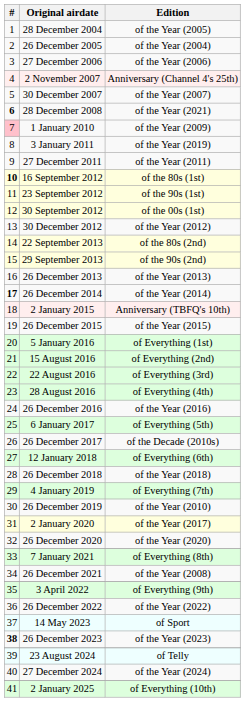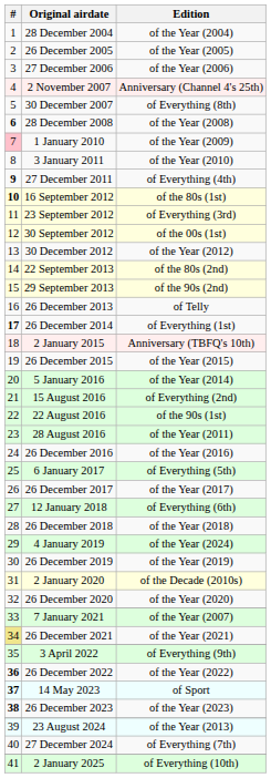 <table class="wikitable" style="text-align:center">
 <tr>
 <th>#</th>
 <th>Original airdate</th>
 <th>Edition</th>
 </tr>
 <tr>
 <td>1</td>
 <td>28 December 2004</td>
-<td>of the Year (2005)</td>
+<td>of the Year (2004)</td>
 </tr>
 <tr>
 <td>2</td>
 <td>26 December 2005</td>
-<td>of the Year (2004)</td>
+<td>of the Year (2005)</td>
 </tr>
 <tr>
 <td>3</td>
 <td>27 December 2006</td>
 <td>of the Year (2006)</td>
 </tr>
 <tr bgcolor="#FFEEEE">
 <td>4</td>
 <td>2 November 2007</td>
 <td>Anniversary (Channel 4's 25th)</td>
 </tr>
 <tr>
 <td>5</td>
 <td>30 December 2007</td>
-<td>of the Year (2007)</td>
+<td>of Everything (8th)</td>
 </tr>
 <tr>
 <td><strong>6</strong></td>
 <td>28 December 2008</td>
-<td>of the Year (2021)</td>
+<td>of the Year (2008)</td>
 </tr>
 <tr>
 <td style="background: pink;">7</td>
 <td>1 January 2010</td>
 <td>of the Year (2009)</td>
 </tr>
 <tr>
 <td>8</td>
 <td>3 January 2011</td>
-<td>of the Year (2019)</td>
+<td>of the Year (2010)</td>
 </tr>
 <tr>
-<td>9</td>
+<td><strong>9</strong></td>
 <td>27 December 2011</td>
-<td>of the Year (2011)</td>
+<td>of Everything (4th)</td>
 </tr>
 <tr bgcolor="#FFFFDD">
 <td><strong>10</strong></td>
 <td>16 September 2012</td>
 <td>of the 80s (1st)</td>
 </tr>
 <tr bgcolor="#FFFFDD">
 <td>11</td>
 <td>23 September 2012</td>
-<td>of the 90s (1st)</td>
+<td>of Everything (3rd)</td>
 </tr>
 <tr bgcolor="#FFFFDD">
 <td>12</td>
 <td>30 September 2012</td>
 <td>of the 00s (1st)</td>
 </tr>
 <tr>
 <td>13</td>
 <td>30 December 2012</td>
 <td>of the Year (2012)</td>
 </tr>
 <tr bgcolor="#FFFFDD">
 <td>14</td>
 <td>22 September 2013</td>
 <td>of the 80s (2nd)</td>
 </tr>
 <tr bgcolor="#FFFFDD">
 <td>15</td>
 <td>29 September 2013</td>
 <td>of the 90s (2nd)</td>
 </tr>
 <tr>
 <td>16</td>
 <td>26 December 2013</td>
-<td>of the Year (2013)</td>
+<td>of Telly</td>
 </tr>
 <tr>
 <td><strong>17</strong></td>
 <td>26 December 2014</td>
-<td>of the Year (2014)</td>
+<td>of Everything (1st)</td>
 </tr>
 <tr bgcolor="#FFEEEE">
 <td>18</td>
 <td>2 January 2015</td>
 <td>Anniversary (TBFQ's 10th)</td>
 </tr>
 <tr>
 <td>19</td>
 <td>26 December 2015</td>
 <td>of the Year (2015)</td>
 </tr>
 <tr bgcolor="#DDFFDD">
 <td>20</td>
 <td>5 January 2016</td>
-<td>of Everything (1st)</td>
+<td>of the Year (2014)</td>
 </tr>
 <tr bgcolor="#DDFFDD">
 <td>21</td>
 <td>15 August 2016</td>
 <td>of Everything (2nd)</td>
 </tr>
 <tr bgcolor="#DDFFDD">
 <td>22</td>
 <td>22 August 2016</td>
-<td>of Everything (3rd)</td>
+<td>of the 90s (1st)</td>
 </tr>
 <tr bgcolor="#DDFFDD">
 <td>23</td>
 <td>28 August 2016</td>
-<td>of Everything (4th)</td>
+<td>of the Year (2011)</td>
 </tr>
 <tr>
 <td>24</td>
 <td>26 December 2016</td>
 <td>of the Year (2016)</td>
 </tr>
 <tr bgcolor="#DDFFDD">
 <td>25</td>
 <td>6 January 2017</td>
 <td>of Everything (5th)</td>
 </tr>
 <tr>
 <td>26</td>
 <td>26 December 2017</td>
-<td>of the Decade (2010s)</td>
+<td>of the Year (2017)</td>
 </tr>
 <tr bgcolor="#DDFFDD">
 <td>27</td>
 <td>12 January 2018</td>
 <td>of Everything (6th)</td>
 </tr>
 <tr>
 <td>28</td>
 <td>26 December 2018</td>
 <td>of the Year (2018)</td>
 </tr>
 <tr bgcolor="#DDFFDD">
 <td>29</td>
 <td>4 January 2019</td>
-<td>of Everything (7th)</td>
+<td>of the Year (2024)</td>
 </tr>
 <tr>
 <td>30</td>
 <td>26 December 2019</td>
-<td>of the Year (2010)</td>
+<td>of the Year (2019)</td>
 </tr>
 <tr bgcolor="#FFFFDD">
 <td>31</td>
 <td>2 January 2020</td>
-<td>of the Year (2017)</td>
+<td>of the Decade (2010s)</td>
 </tr>
 <tr>
 <td>32</td>
 <td>26 December 2020</td>
 <td>of the Year (2020)</td>
 </tr>
 <tr bgcolor="#FFFFDD">
 </tr>
 <tr>
 </tr>
 <tr bgcolor="#DDFFDD">
 <td>33</td>
 <td>7 January 2021</td>
-<td>of Everything (8th)</td>
+<td>of the Year (2007)</td>
 </tr>
 <tr>
-<td>34</td>
+<td style="background: khaki;">34</td>
 <td>26 December 2021</td>
-<td>of the Year (2008)</td>
+<td>of the Year (2021)</td>
 </tr>
 <tr>
 </tr>
 <tr bgcolor="#DDFFDD">
 <td>35</td>
 <td>3 April 2022</td>
 <td>of Everything (9th)</td>
 </tr>
 <tr>
-<td>36</td>
+<td><strong>36</strong></td>
 <td>26 December 2022</td>
 <td>of the Year (2022)</td>
 </tr>
 <tr bgcolor="#EEFFFF">
-<td>37</td>
+<td><strong>37</strong></td>
 <td>14 May 2023</td>
 <td>of Sport</td>
 </tr>
 <tr>
 <td><strong>38</strong></td>
 <td>26 December 2023</td>
 <td>of the Year (2023)</td>
 </tr>
 <tr>
 </tr>
 <tr bgcolor="#EEFFFF">
 <td>39</td>
 <td>23 August 2024</td>
-<td>of Telly</td>
+<td>of the Year (2013)</td>
 </tr>
 <tr>
 <td>40</td>
 <td>27 December 2024</td>
-<td>of the Year (2024)</td>
+<td>of Everything (7th)</td>
 </tr>
 <tr>
 </tr>
 <tr bgcolor="#DDFFDD">
 <td>41</td>
 <td>2 January 2025</td>
 <td>of Everything (10th)</td>
 </tr>
 </table>
